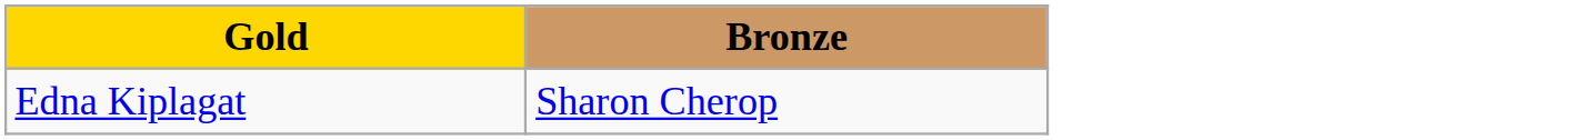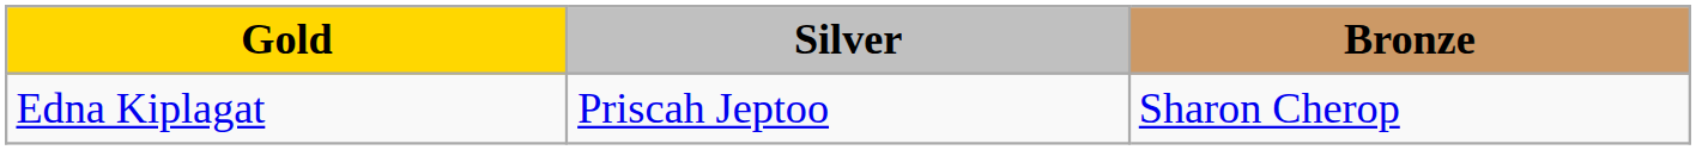 <table class="wikitable" style="text-align:left">
 <tr align="center">
 <td width=200 bgcolor=gold><strong>Gold</strong></td>
+<td width=200 bgcolor=silver><strong>Silver</strong></td>
 <td width=200 bgcolor=CC9966><strong>Bronze</strong></td>
 </tr>
 <tr>
 <td><a href='#'>Edna Kiplagat</a><br><em></em></td>
+<td><a href='#'>Priscah Jeptoo</a><br><em></em></td>
 <td><a href='#'>Sharon Cherop</a><br><em></em></td>
 </tr>
 </table>
